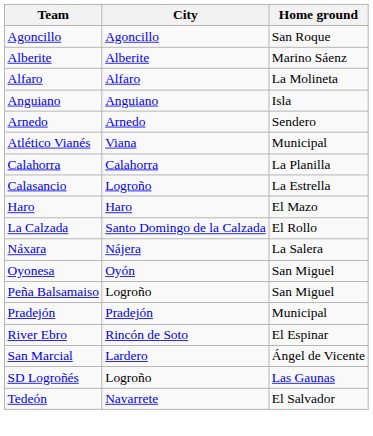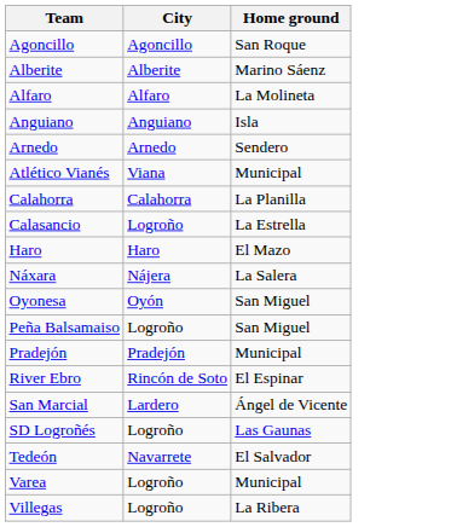 <table class="wikitable sortable">
 <tr>
 <th>Team</th>
 <th>City</th>
 <th>Home ground</th>
 </tr>
 <tr>
 <td><a href='#'>Agoncillo</a></td>
 <td><a href='#'>Agoncillo</a></td>
 <td>San Roque</td>
 </tr>
 <tr>
 <td><a href='#'>Alberite</a></td>
 <td><a href='#'>Alberite</a></td>
 <td>Marino Sáenz</td>
 </tr>
 <tr>
 <td><a href='#'>Alfaro</a></td>
 <td><a href='#'>Alfaro</a></td>
 <td>La Molineta</td>
 </tr>
 <tr>
 <td><a href='#'>Anguiano</a></td>
 <td><a href='#'>Anguiano</a></td>
 <td>Isla</td>
 </tr>
 <tr>
 <td><a href='#'>Arnedo</a></td>
 <td><a href='#'>Arnedo</a></td>
 <td>Sendero</td>
 </tr>
 <tr>
 <td><a href='#'>Atlético Vianés</a></td>
 <td><a href='#'>Viana</a></td>
 <td>Municipal</td>
 </tr>
 <tr>
 <td><a href='#'>Calahorra</a></td>
 <td><a href='#'>Calahorra</a></td>
 <td>La Planilla</td>
 </tr>
 <tr>
 <td><a href='#'>Calasancio</a></td>
 <td><a href='#'>Logroño</a></td>
 <td>La Estrella</td>
 </tr>
 <tr>
 <td><a href='#'>Haro</a></td>
 <td><a href='#'>Haro</a></td>
 <td>El Mazo</td>
 </tr>
 <tr>
-<td><a href='#'>La Calzada</a></td>
-<td><a href='#'>Santo Domingo de la Calzada</a></td>
-<td>El Rollo</td>
-</tr>
-<tr>
 <td><a href='#'>Náxara</a></td>
 <td><a href='#'>Nájera</a></td>
 <td>La Salera</td>
 </tr>
 <tr>
 <td><a href='#'>Oyonesa</a></td>
 <td><a href='#'>Oyón</a></td>
 <td>San Miguel</td>
 </tr>
 <tr>
 <td><a href='#'>Peña Balsamaiso</a></td>
 <td>Logroño</td>
 <td>San Miguel</td>
 </tr>
 <tr>
 <td><a href='#'>Pradejón</a></td>
 <td><a href='#'>Pradejón</a></td>
 <td>Municipal</td>
 </tr>
 <tr>
 <td><a href='#'>River Ebro</a></td>
 <td><a href='#'>Rincón de Soto</a></td>
 <td>El Espinar</td>
 </tr>
 <tr>
 <td><a href='#'>San Marcial</a></td>
 <td><a href='#'>Lardero</a></td>
 <td>Ángel de Vicente</td>
 </tr>
 <tr>
 <td><a href='#'>SD Logroñés</a></td>
 <td>Logroño</td>
 <td><a href='#'>Las Gaunas</a></td>
 </tr>
 <tr>
 <td><a href='#'>Tedeón</a></td>
 <td><a href='#'>Navarrete</a></td>
 <td>El Salvador</td>
 </tr>
+<tr>
+<td><a href='#'>Varea</a></td>
+<td>Logroño</td>
+<td>Municipal</td>
+</tr>
+<tr>
+<td><a href='#'>Villegas</a></td>
+<td>Logroño</td>
+<td>La Ribera</td>
+</tr>
 </table>
